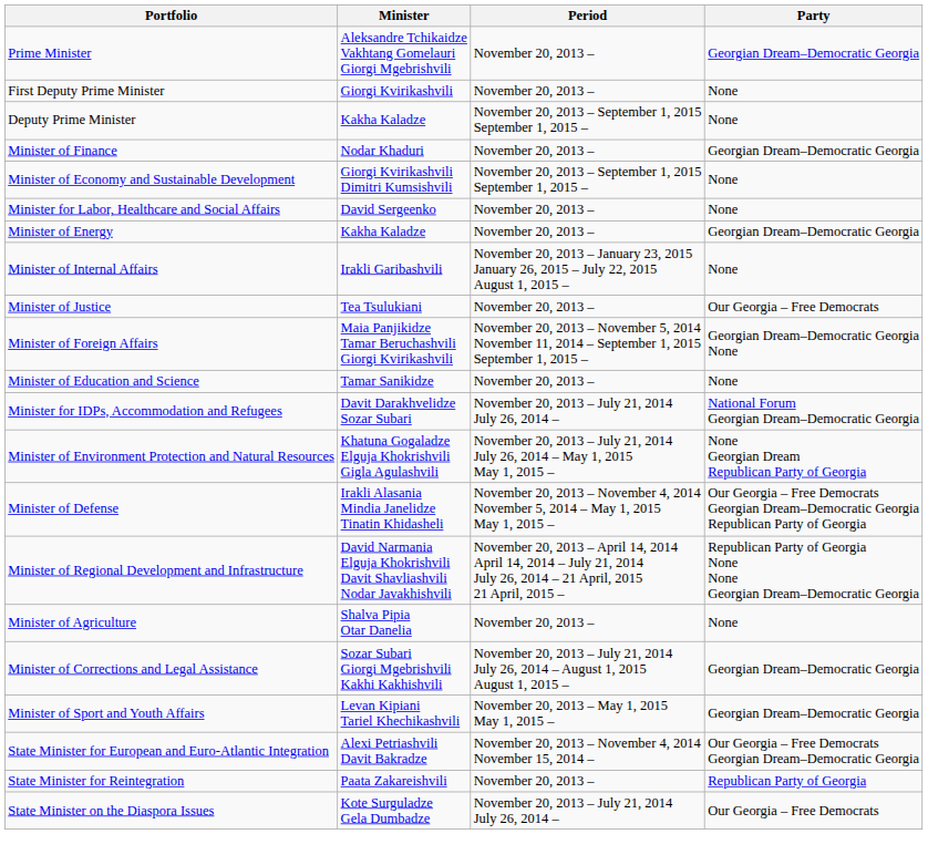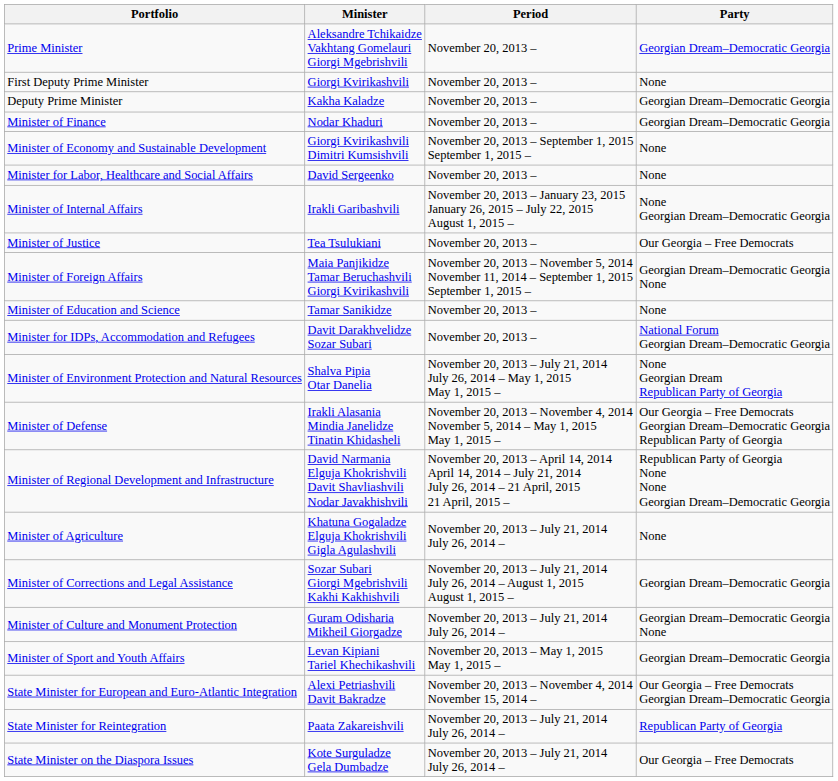 <table class=wikitable>
 <tr>
 <th>Portfolio</th>
 <th>Minister</th>
 <th>Period</th>
 <th>Party</th>
 </tr>
 <tr>
 <td><a href='#'>Prime Minister</a></td>
 <td><a href='#'>Aleksandre Tchikaidze</a><br><a href='#'>Vakhtang Gomelauri</a><br><a href='#'>Giorgi Mgebrishvili</a></td>
 <td>November 20, 2013 –</td>
 <td><a href='#'>Georgian Dream–Democratic Georgia</a></td>
 </tr>
 <tr>
 <td>First Deputy Prime Minister</td>
 <td><a href='#'>Giorgi Kvirikashvili</a></td>
 <td>November 20, 2013 –</td>
 <td>None</td>
 </tr>
 <tr>
 <td>Deputy Prime Minister</td>
 <td><a href='#'>Kakha Kaladze</a></td>
-<td>November 20, 2013 – September 1, 2015<br> September 1, 2015 –</td>
-<td>None</td>
+<td>November 20, 2013 –</td>
+<td>Georgian Dream–Democratic Georgia</td>
 </tr>
 <tr>
 <td><a href='#'>Minister of Finance</a></td>
 <td><a href='#'>Nodar Khaduri</a></td>
 <td>November 20, 2013 –</td>
 <td>Georgian Dream–Democratic Georgia</td>
 </tr>
 <tr>
 <td><a href='#'>Minister of Economy and Sustainable Development</a></td>
 <td><a href='#'>Giorgi Kvirikashvili</a><br><a href='#'>Dimitri Kumsishvili</a></td>
 <td>November 20, 2013 – September 1, 2015<br> September 1, 2015 –</td>
 <td>None</td>
 </tr>
 <tr>
 <td><a href='#'>Minister for Labor, Healthcare and Social Affairs</a></td>
 <td><a href='#'>David Sergeenko</a></td>
 <td>November 20, 2013 –</td>
 <td>None</td>
 </tr>
 <tr>
-<td><a href='#'>Minister of Energy</a></td>
-<td><a href='#'>Kakha Kaladze</a></td>
-<td>November 20, 2013 –</td>
-<td>Georgian Dream–Democratic Georgia</td>
-</tr>
-<tr>
 <td><a href='#'>Minister of Internal Affairs</a></td>
 <td><a href='#'>Irakli Garibashvili</a></td>
 <td>November 20, 2013 – January 23, 2015<br>January 26, 2015 – July 22, 2015<br>August 1, 2015 –</td>
-<td>None</td>
+<td>None<br>Georgian Dream–Democratic Georgia</td>
 </tr>
 <tr>
 <td><a href='#'>Minister of Justice</a></td>
 <td><a href='#'>Tea Tsulukiani</a></td>
 <td>November 20, 2013 –</td>
 <td>Our Georgia – Free Democrats</td>
 </tr>
 <tr>
 <td><a href='#'>Minister of Foreign Affairs</a></td>
 <td><a href='#'>Maia Panjikidze</a><br><a href='#'>Tamar Beruchashvili</a><br><a href='#'>Giorgi Kvirikashvili</a></td>
 <td>November 20, 2013 – November 5, 2014<br>November 11, 2014 – September 1, 2015<br>September 1, 2015 –</td>
 <td>Georgian Dream–Democratic Georgia<br>None</td>
 </tr>
 <tr>
 <td><a href='#'>Minister of Education and Science</a></td>
 <td><a href='#'>Tamar Sanikidze</a></td>
 <td>November 20, 2013 –</td>
 <td>None</td>
 </tr>
 <tr>
 <td><a href='#'>Minister for IDPs, Accommodation and Refugees</a></td>
 <td><a href='#'>Davit Darakhvelidze</a><br><a href='#'>Sozar Subari</a></td>
-<td>November 20, 2013 – July 21, 2014<br>July 26, 2014 –</td>
+<td>November 20, 2013 –</td>
 <td><a href='#'>National Forum</a><br>Georgian Dream–Democratic Georgia</td>
 </tr>
 <tr>
 <td><a href='#'>Minister of Environment Protection and Natural Resources</a></td>
-<td><a href='#'>Khatuna Gogaladze</a><br><a href='#'>Elguja Khokrishvili</a><br><a href='#'>Gigla Agulashvili</a></td>
+<td><a href='#'>Shalva Pipia</a><br><a href='#'>Otar Danelia</a></td>
 <td>November 20, 2013 – July 21, 2014<br>July 26, 2014 – May 1, 2015<br>May 1, 2015 –</td>
 <td>None<br>Georgian Dream<br><a href='#'>Republican Party of Georgia</a></td>
 </tr>
 <tr>
 <td><a href='#'>Minister of Defense</a></td>
 <td><a href='#'>Irakli Alasania</a><br><a href='#'>Mindia Janelidze</a><br><a href='#'>Tinatin Khidasheli</a></td>
 <td>November 20, 2013 – November 4, 2014<br>November 5, 2014 – May 1, 2015<br>May 1, 2015 –</td>
 <td>Our Georgia – Free Democrats<br>Georgian Dream–Democratic Georgia<br>Republican Party of Georgia</td>
 </tr>
 <tr>
 <td><a href='#'>Minister of Regional Development and Infrastructure</a></td>
 <td><a href='#'>David Narmania</a><br><a href='#'>Elguja Khokrishvili</a><br><a href='#'>Davit Shavliashvili</a><br><a href='#'>Nodar Javakhishvili</a></td>
 <td>November 20, 2013 – April 14, 2014<br>April 14, 2014 – July 21, 2014<br>July 26, 2014 – 21 April, 2015<br>21 April, 2015 –</td>
 <td>Republican Party of Georgia<br>None<br>None<br>Georgian Dream–Democratic Georgia</td>
 </tr>
 <tr>
 <td><a href='#'>Minister of Agriculture</a></td>
-<td><a href='#'>Shalva Pipia</a><br><a href='#'>Otar Danelia</a></td>
-<td>November 20, 2013 –</td>
+<td><a href='#'>Khatuna Gogaladze</a><br><a href='#'>Elguja Khokrishvili</a><br><a href='#'>Gigla Agulashvili</a></td>
+<td>November 20, 2013 – July 21, 2014<br>July 26, 2014 –</td>
 <td>None<br></td>
 </tr>
 <tr>
 <td><a href='#'>Minister of Corrections and Legal Assistance</a></td>
 <td><a href='#'>Sozar Subari</a><br><a href='#'>Giorgi Mgebrishvili</a><br><a href='#'>Kakhi Kakhishvili</a></td>
 <td>November 20, 2013 – July 21, 2014<br>July 26, 2014 – August 1, 2015<br>August 1, 2015 –</td>
 <td>Georgian Dream–Democratic Georgia</td>
+</tr>
+<tr>
+<td><a href='#'>Minister of Culture and Monument Protection</a></td>
+<td><a href='#'>Guram Odisharia</a><br><a href='#'>Mikheil Giorgadze</a></td>
+<td>November 20, 2013 – July 21, 2014<br>July 26, 2014 –</td>
+<td>Georgian Dream–Democratic Georgia<br>None</td>
 </tr>
 <tr>
 <td><a href='#'>Minister of Sport and Youth Affairs</a></td>
 <td><a href='#'>Levan Kipiani</a><br><a href='#'>Tariel Khechikashvili</a></td>
 <td>November 20, 2013 – May 1, 2015<br>May 1, 2015 –</td>
 <td>Georgian Dream–Democratic Georgia</td>
 </tr>
 <tr>
 <td><a href='#'>State Minister for European and Euro-Atlantic Integration</a></td>
 <td><a href='#'>Alexi Petriashvili</a><br><a href='#'>Davit Bakradze</a></td>
 <td>November 20, 2013 – November 4, 2014<br>November 15, 2014 –</td>
 <td>Our Georgia – Free Democrats<br>Georgian Dream–Democratic Georgia</td>
 </tr>
 <tr>
 <td><a href='#'>State Minister for Reintegration</a></td>
 <td><a href='#'>Paata Zakareishvili</a></td>
-<td>November 20, 2013 –</td>
+<td>November 20, 2013 – July 21, 2014<br>July 26, 2014 –</td>
 <td><a href='#'>Republican Party of Georgia</a></td>
 </tr>
 <tr>
 <td><a href='#'>State Minister on the Diaspora Issues</a></td>
 <td><a href='#'>Kote Surguladze</a><br><a href='#'>Gela Dumbadze</a></td>
 <td>November 20, 2013 – July 21, 2014<br>July 26, 2014 –</td>
 <td>Our Georgia – Free Democrats</td>
 </tr>
 </table>
